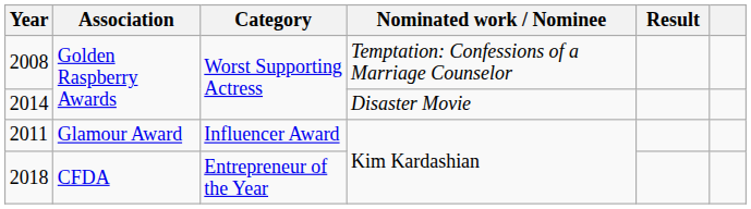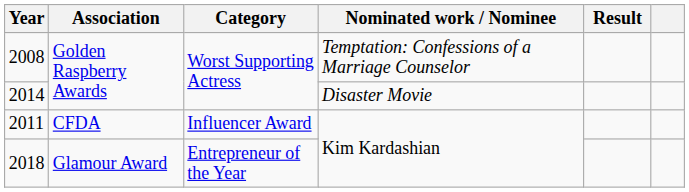 <table class="wikitable sortable">
 <tr>
 <th width=5%>Year</th>
 <th width=20%>Association</th>
 <th width=20%>Category</th>
 <th width=40%>Nominated work / Nominee</th>
 <th width=10%>Result</th>
 <th width=5% class="unsortable"></th>
 </tr>
 <tr>
 <td>2008</td>
 <td rowspan=2><a href='#'>Golden Raspberry Awards</a></td>
 <td rowspan=2><a href='#'>Worst Supporting Actress</a></td>
 <td><em>Temptation: Confessions of a Marriage Counselor</em></td>
 <td></td>
 <td></td>
 </tr>
 <tr>
 <td>2014</td>
 <td><em>Disaster Movie</em></td>
 <td></td>
 <td></td>
 </tr>
 <tr>
 <td>2011</td>
-<td><a href='#'>Glamour Award</a></td>
+<td><a href='#'>CFDA</a></td>
 <td><a href='#'>Influencer Award</a></td>
 <td rowspan="2">Kim Kardashian</td>
 <td></td>
 <td></td>
 </tr>
 <tr>
 <td>2018</td>
-<td><a href='#'>CFDA</a></td>
+<td><a href='#'>Glamour Award</a></td>
 <td><a href='#'>Entrepreneur of the Year</a></td>
 <td></td>
 <td></td>
 </tr>
 </table>
